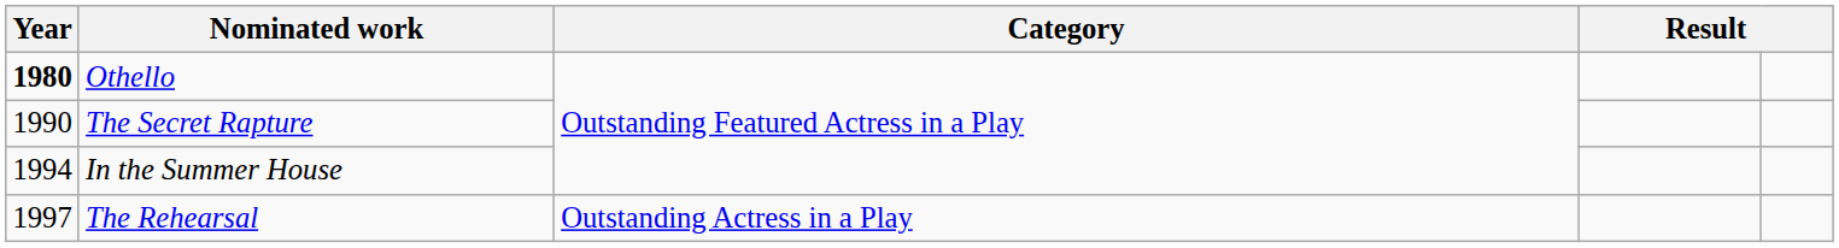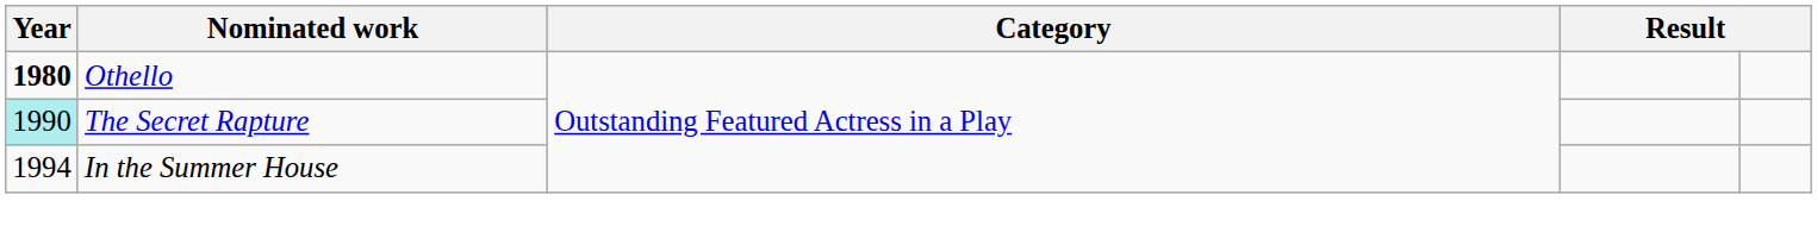 <table class=wikitable>
 <tr>
 <th width=4%>Year</th>
 <th width=26%>Nominated work</th>
 <th width=56%>Category</th>
 <th width=14% colspan=2>Result</th>
 </tr>
 <tr>
 <td><strong>1980</strong></td>
 <td><em><a href='#'>Othello</a></em></td>
 <td rowspan=3><a href='#'>Outstanding Featured Actress in a Play</a></td>
 <td></td>
 <td width=4% align=center></td>
 </tr>
 <tr>
-<td>1990</td>
+<td style="background: paleturquoise;">1990</td>
 <td><em><a href='#'>The Secret Rapture</a></em></td>
 <td></td>
 <td width=4% align=center></td>
 </tr>
 <tr>
 <td>1994</td>
 <td><em>In the Summer House</em></td>
 <td></td>
 <td width=4% align=center></td>
 </tr>
-<tr>
-<td>1997</td>
-<td><em><a href='#'>The Rehearsal</a></em></td>
-<td><a href='#'>Outstanding Actress in a Play</a></td>
-<td></td>
-<td width=4% align=center></td>
-</tr>
 </table>
